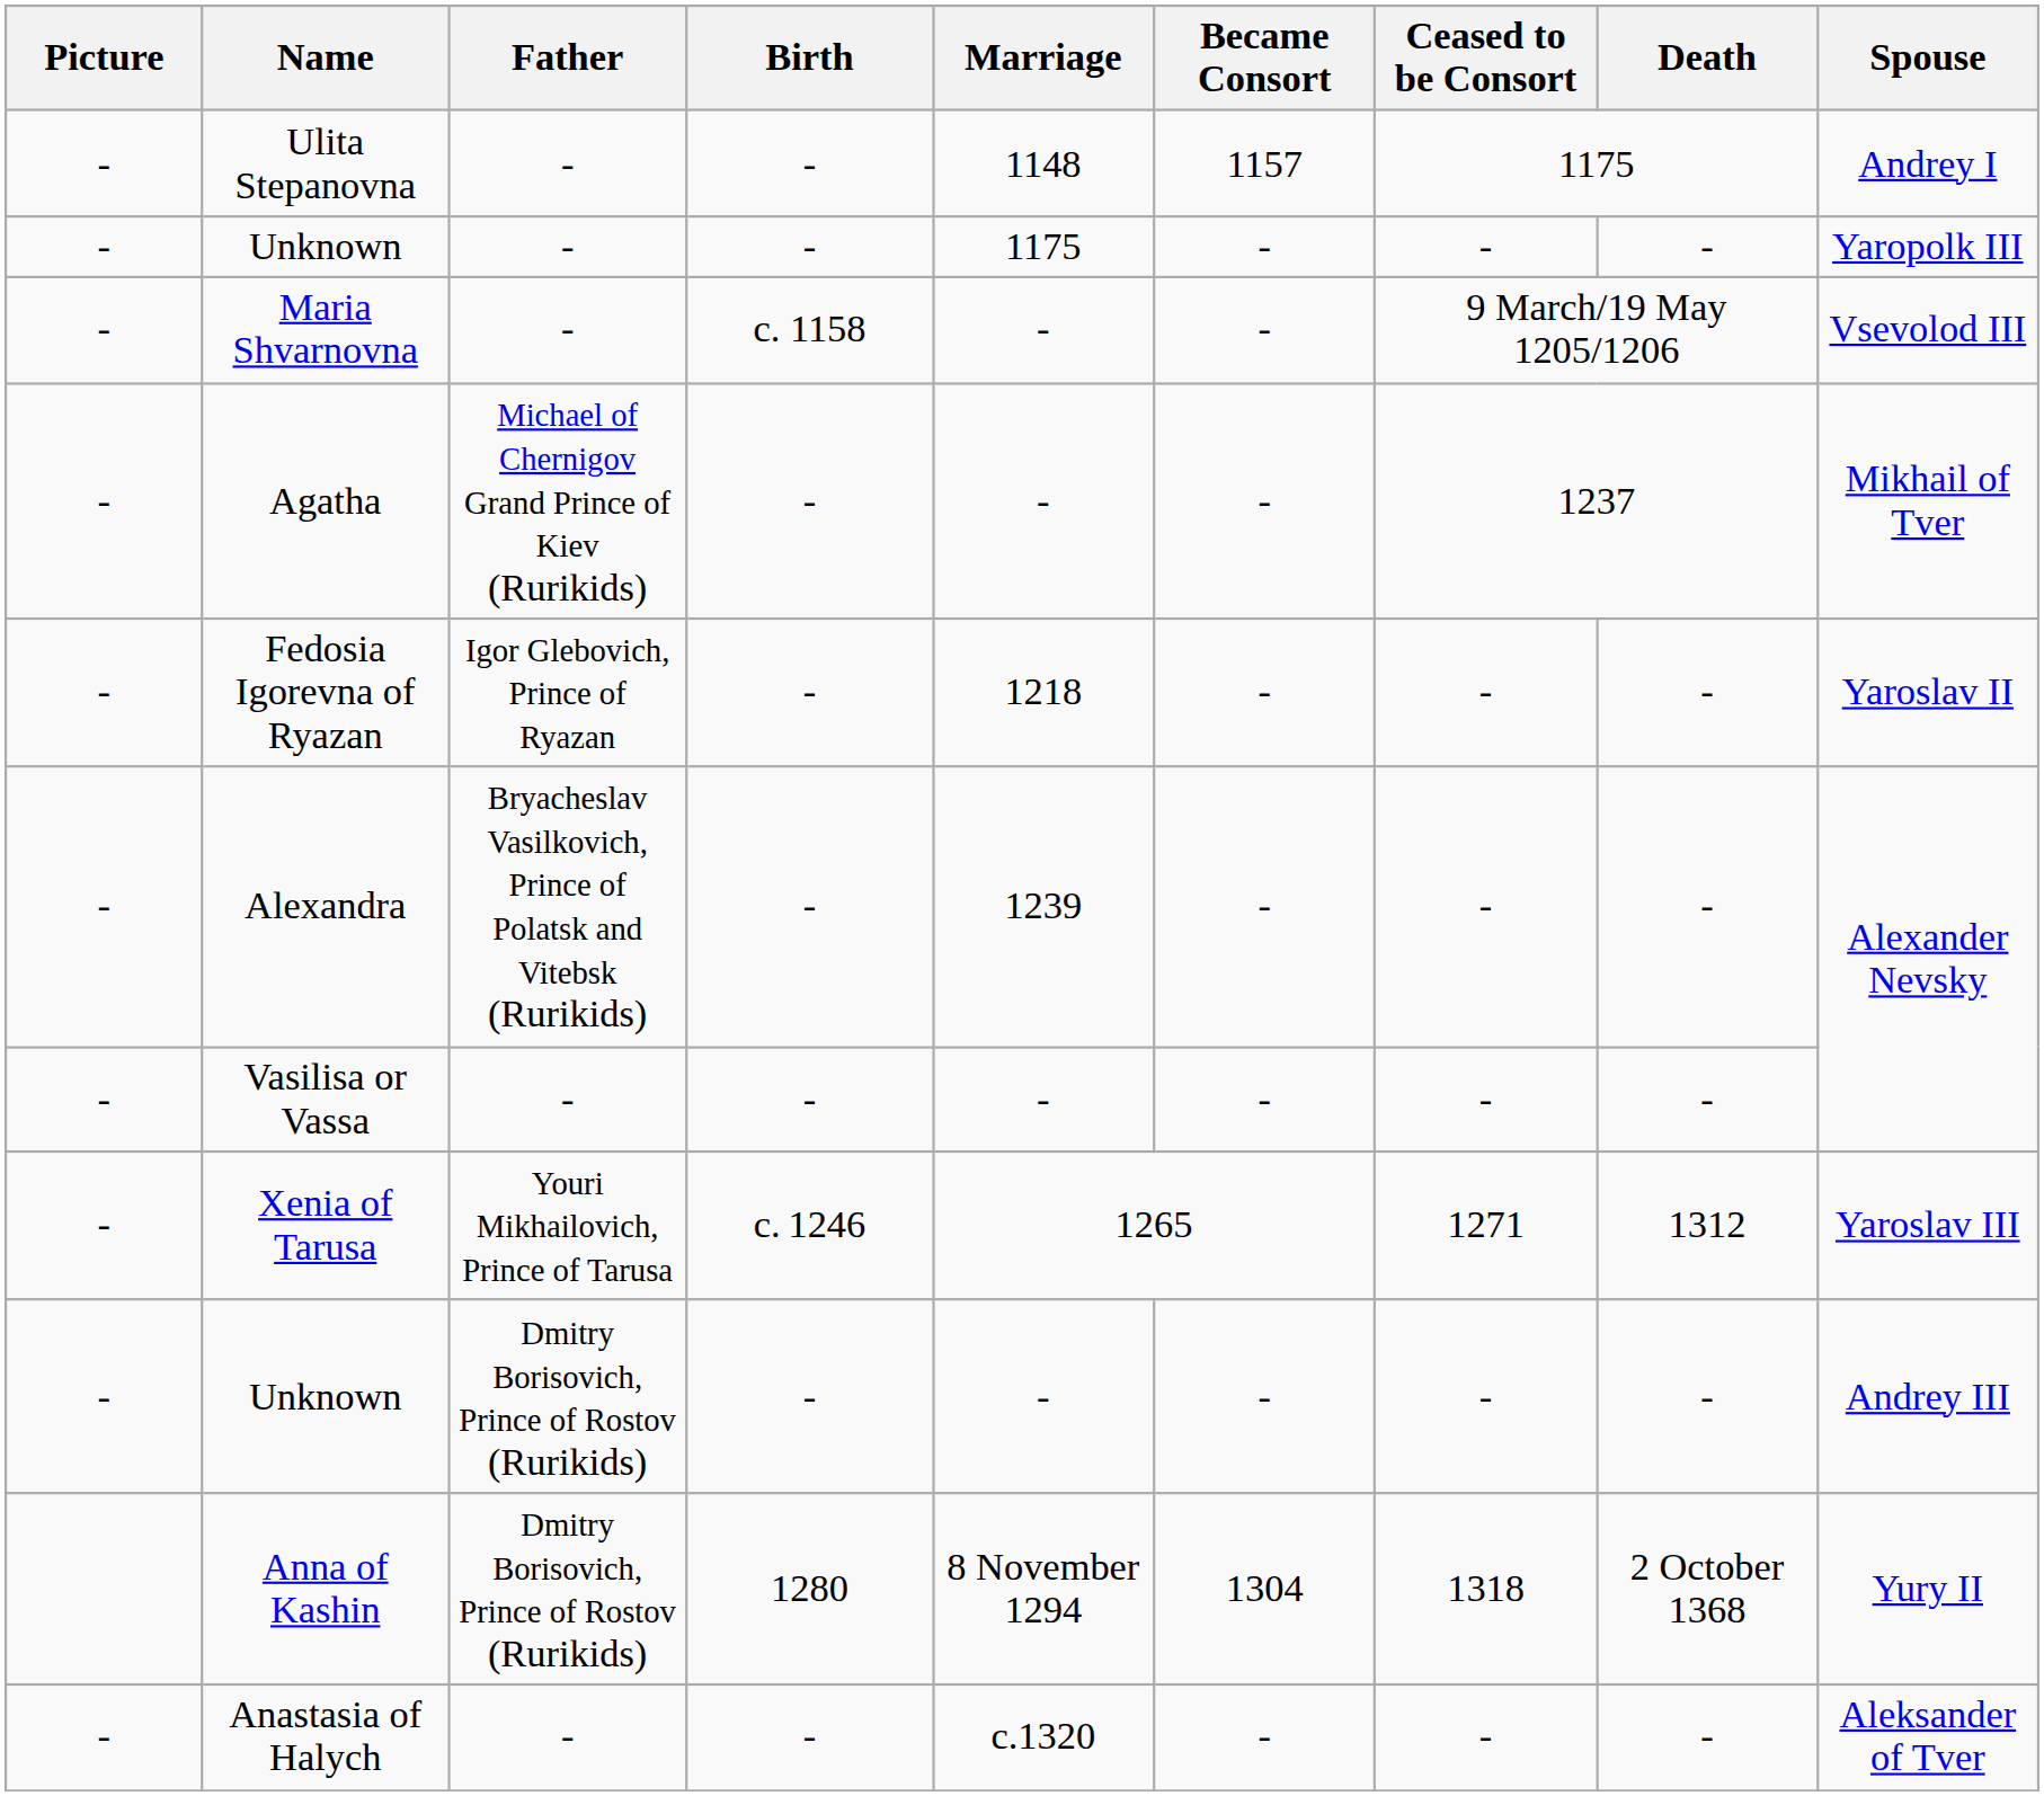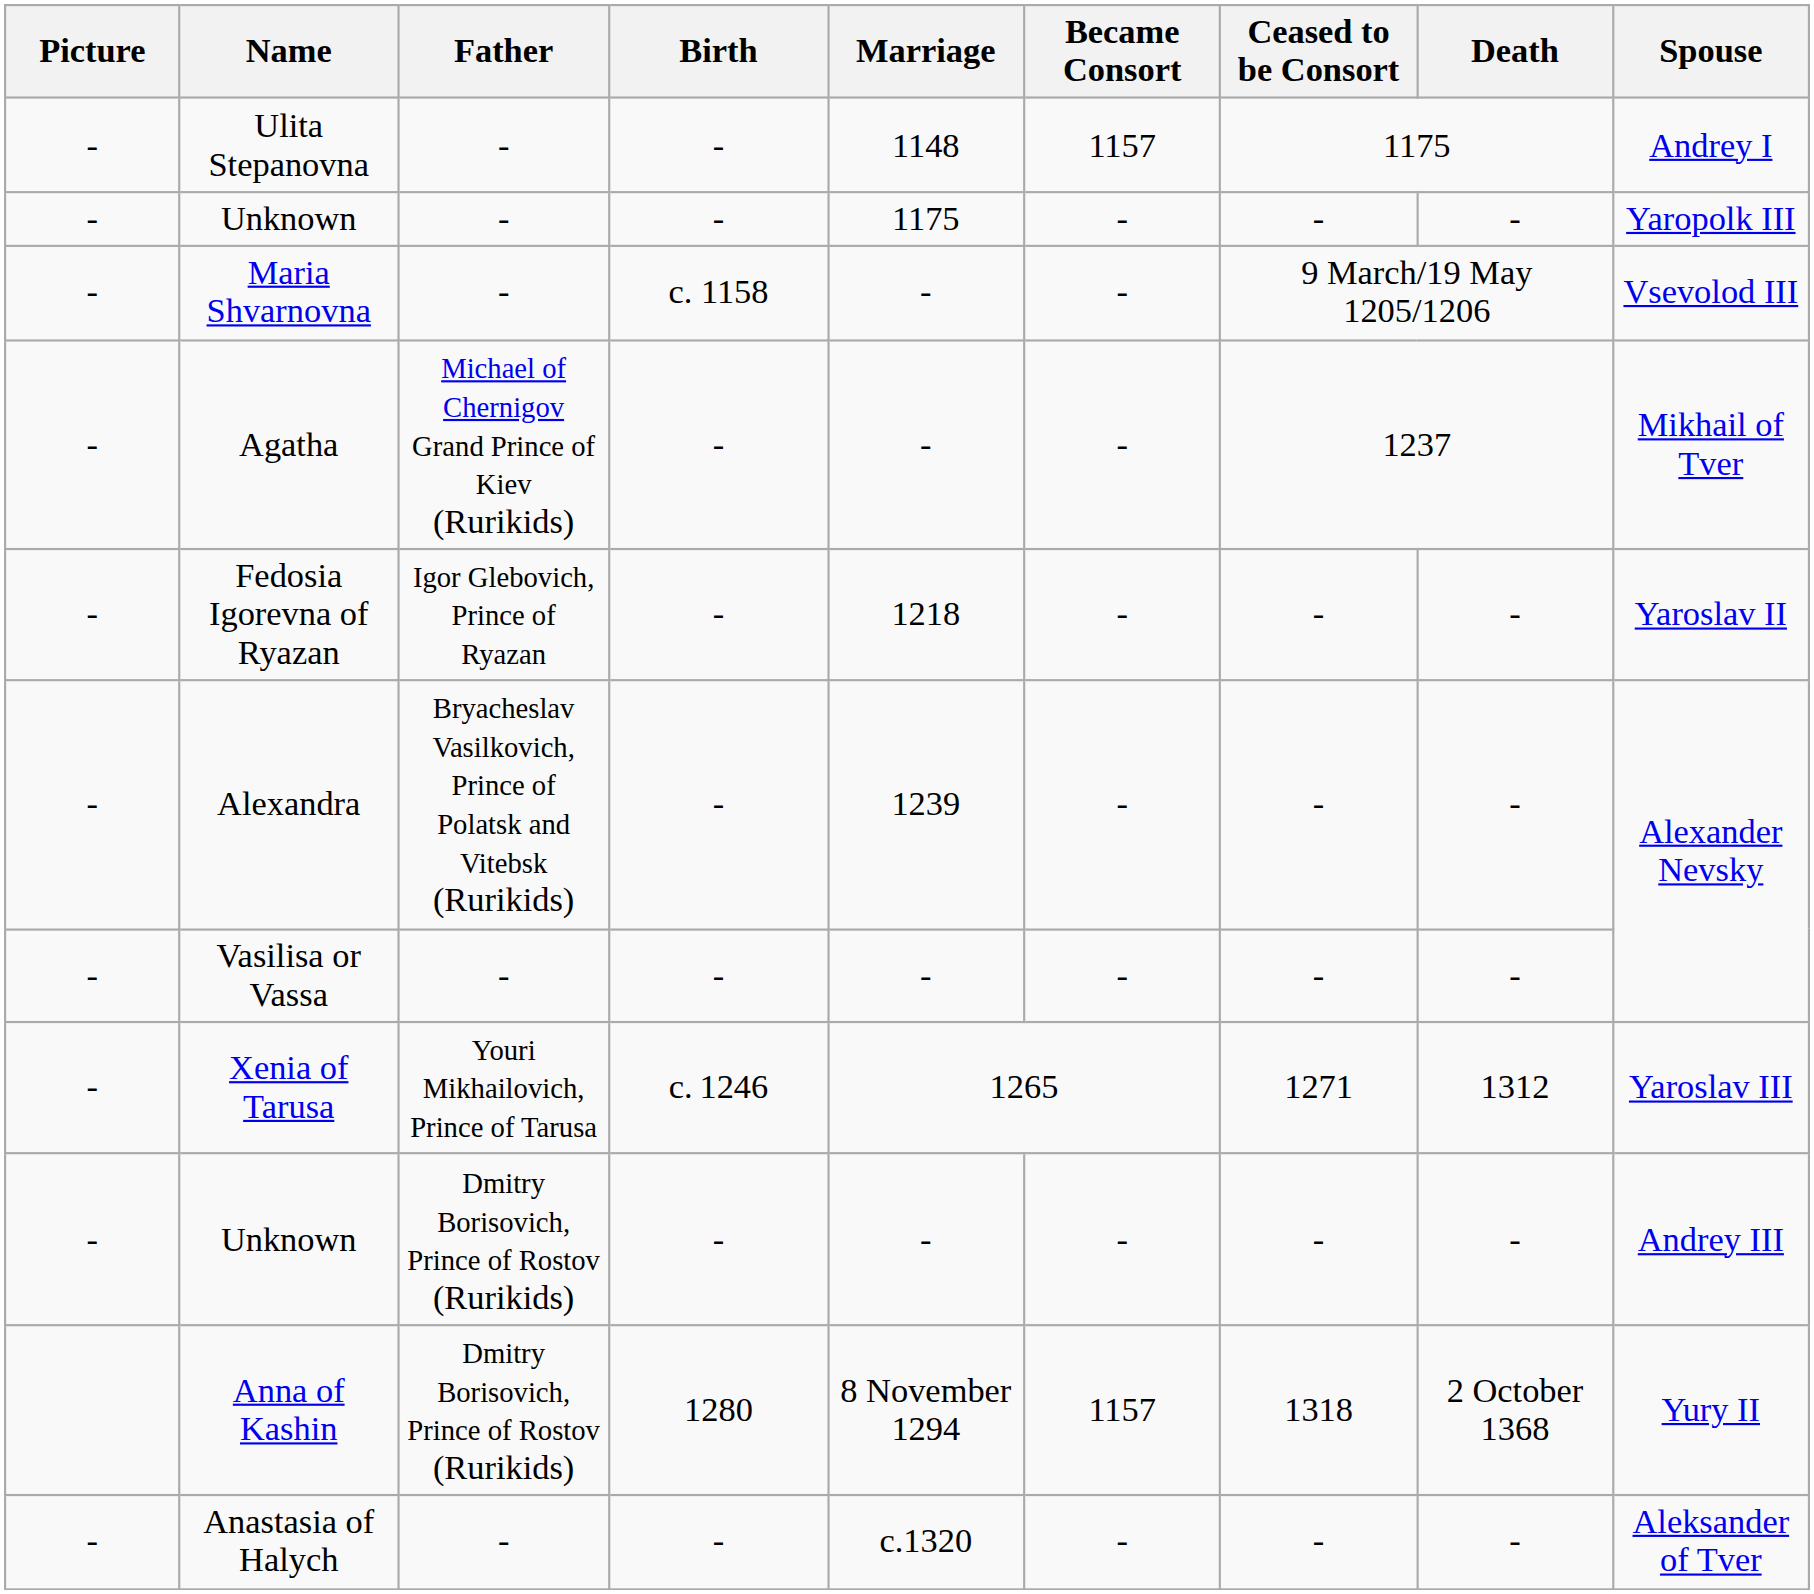 <table width=95% class="wikitable">
 <tr>
 <th width = "8%">Picture</th>
 <th width = "10%">Name</th>
 <th width = "9%">Father</th>
 <th width = "10%">Birth</th>
 <th width = "9%">Marriage</th>
 <th width = "9%">Became Consort</th>
 <th width = "9%">Ceased to be Consort</th>
 <th width = "9%">Death</th>
 <th width = "6%">Spouse</th>
 </tr>
 <tr>
 <td align="center">-</td>
 <td align="center">Ulita Stepanovna</td>
 <td align="center">-</td>
 <td align="center">-</td>
 <td align="center">1148</td>
 <td align="center">1157</td>
 <td align="center" colspan="2">1175</td>
 <td align="center"><a href='#'>Andrey I</a></td>
 </tr>
 <tr>
 <td align="center">-</td>
 <td align="center">Unknown</td>
 <td align="center">-</td>
 <td align="center">-</td>
 <td align="center">1175</td>
 <td align="center">-</td>
 <td align="center">-</td>
 <td align="center">-</td>
 <td align="center"><a href='#'>Yaropolk III</a></td>
 </tr>
 <tr>
 <td align="center">-</td>
 <td align="center"><a href='#'>Maria Shvarnovna</a></td>
 <td align="center">-</td>
 <td align="center">c. 1158</td>
 <td align="center">-</td>
 <td align="center">-</td>
 <td align="center" colspan="2">9 March/19 May 1205/1206</td>
 <td align="center"><a href='#'>Vsevolod III</a></td>
 </tr>
 <tr>
 <td align="center">-</td>
 <td align="center">Agatha</td>
 <td align="center"><small><a href='#'>Michael of Chernigov</a><br>Grand Prince of Kiev</small><br>(Rurikids)</td>
 <td align="center">-</td>
 <td align="center">-</td>
 <td align="center">-</td>
 <td align="center" colspan="2">1237</td>
 <td align="center"><a href='#'>Mikhail of Tver</a></td>
 </tr>
 <tr>
 <td align="center">-</td>
 <td align="center">Fedosia Igorevna of Ryazan</td>
 <td align="center"><small>Igor Glebovich,<br>Prince of Ryazan</small></td>
 <td align="center">-</td>
 <td align="center">1218</td>
 <td align="center">-</td>
 <td align="center">-</td>
 <td align="center">-</td>
 <td align="center"><a href='#'>Yaroslav II</a></td>
 </tr>
 <tr>
 <td align="center">-</td>
 <td align="center">Alexandra</td>
 <td align="center"><small>Bryacheslav Vasilkovich,<br>Prince of Polatsk and Vitebsk</small><br>(Rurikids)</td>
 <td align="center">-</td>
 <td align="center">1239</td>
 <td align="center">-</td>
 <td align="center">-</td>
 <td align="center">-</td>
 <td align="center" rowspan="2"><a href='#'>Alexander Nevsky</a></td>
 </tr>
 <tr>
 <td align="center">-</td>
 <td align="center">Vasilisa or Vassa</td>
 <td align="center">-</td>
 <td align="center">-</td>
 <td align="center">-</td>
 <td align="center">-</td>
 <td align="center">-</td>
 <td align="center">-</td>
 </tr>
 <tr>
 <td align="center">-</td>
 <td align="center"><a href='#'>Xenia of Tarusa</a></td>
 <td align="center"><small>Youri Mikhailovich,<br>Prince of Tarusa</small></td>
 <td align="center">c. 1246</td>
 <td align="center" colspan="2">1265</td>
 <td align="center">1271</td>
 <td align="center">1312</td>
 <td align="center"><a href='#'>Yaroslav III</a></td>
 </tr>
 <tr>
 <td align="center">-</td>
 <td align="center">Unknown</td>
 <td align="center"><small>Dmitry Borisovich,<br>Prince of Rostov</small><br>(Rurikids)</td>
 <td align="center">-</td>
 <td align="center">-</td>
 <td align="center">-</td>
 <td align="center">-</td>
 <td align="center">-</td>
 <td align="center"><a href='#'>Andrey III</a></td>
 </tr>
 <tr>
 <td align="center"></td>
 <td align="center"><a href='#'>Anna of Kashin</a></td>
 <td align="center"><small>Dmitry Borisovich,<br>Prince of Rostov</small><br>(Rurikids)</td>
 <td align="center">1280</td>
 <td align="center">8 November 1294</td>
-<td align="center">1304</td>
+<td align="center">1157</td>
 <td align="center">1318</td>
 <td align="center">2 October 1368</td>
 <td align="center"><a href='#'>Yury II</a></td>
 </tr>
 <tr>
 <td align="center">-</td>
 <td align="center">Anastasia of Halych</td>
 <td align="center">-</td>
 <td align="center">-</td>
 <td align="center">c.1320</td>
 <td align="center">-</td>
 <td align="center">-</td>
 <td align="center">-</td>
 <td align="center"><a href='#'>Aleksander of Tver</a></td>
 </tr>
 <tr>
 </tr>
 </table>
